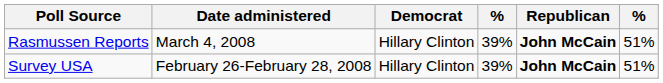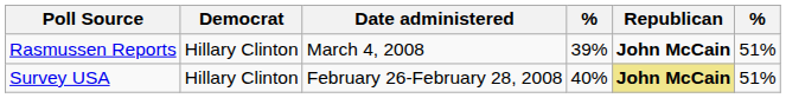 <table class="wikitable">
 <tr valign=bottom>
 <th>Poll Source</th>
+<th>Democrat</th>
 <th>Date administered</th>
-<th>Democrat</th>
 <th>%</th>
 <th>Republican</th>
 <th>%</th>
 </tr>
 <tr>
 <td><a href='#'>Rasmussen Reports</a></td>
+<td>Hillary Clinton</td>
 <td>March 4, 2008</td>
-<td>Hillary Clinton</td>
 <td>39%</td>
 <td><strong>John McCain</strong></td>
 <td>51%</td>
 </tr>
 <tr>
 <td><a href='#'>Survey USA</a></td>
+<td>Hillary Clinton</td>
 <td>February 26-February 28, 2008</td>
-<td>Hillary Clinton</td>
-<td>39%</td>
-<td><strong>John McCain</strong></td>
+<td>40%</td>
+<td style="background: khaki;"><strong>John McCain</strong></td>
 <td>51%</td>
 </tr>
 </table>
